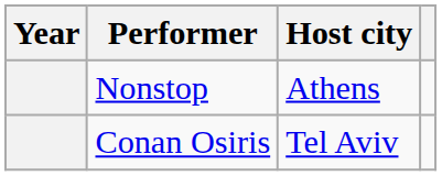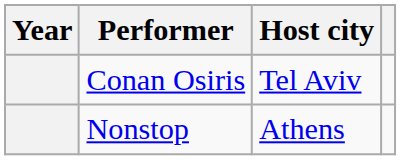 <table class="wikitable plainrowheaders" style="font-size:95%;">
 <tr>
 <th>Year</th>
 <th>Performer</th>
 <th>Host city</th>
 <th></th>
 </tr>
 <tr>
 <th scope="row"></th>
+<td><a href='#'>Conan Osiris</a></td>
+<td> <a href='#'>Tel Aviv</a></td>
+<td></td>
+</tr>
+<tr>
+<th scope="row"></th>
 <td><a href='#'>Nonstop</a></td>
 <td> <a href='#'>Athens</a></td>
 <td></td>
 </tr>
-<tr>
-<th scope="row"></th>
-<td><a href='#'>Conan Osiris</a></td>
-<td> <a href='#'>Tel Aviv</a></td>
-<td></td>
-</tr>
 </table>
